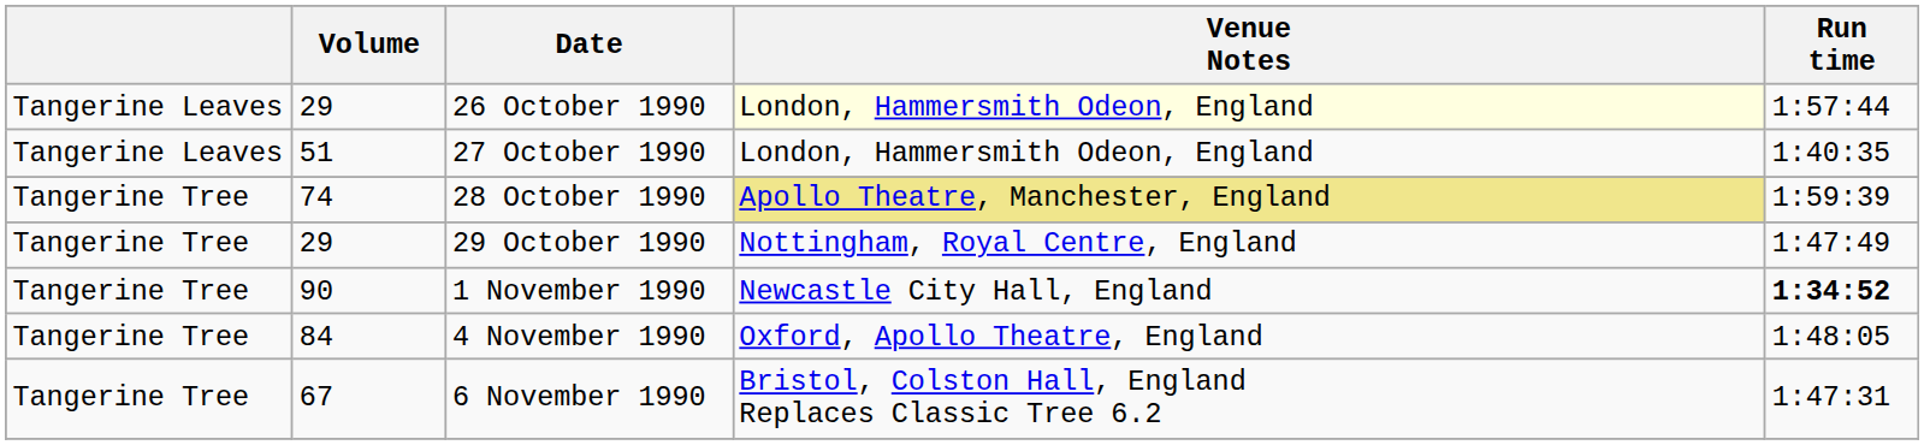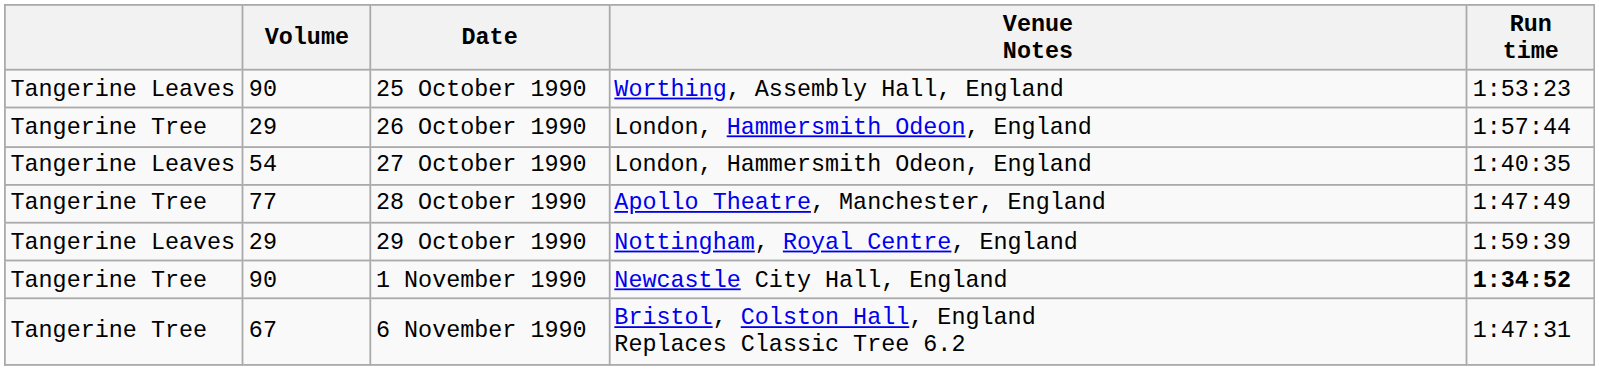 <table class="wikitable" style="width: 100%;">
 <tr>
 <th style="width: 15%;"></th>
 <th style="width: 8%;">Volume</th>
 <th style="width: 15%;">Date</th>
 <th>Venue<br>Notes</th>
 <th style="width: 8%;">Run<br>time</th>
 </tr>
 <tr>
 <td>Tangerine Leaves</td>
+<td>90</td>
+<td>25 October 1990</td>
+<td><a href='#'>Worthing</a>, Assembly Hall, England</td>
+<td>1:53:23</td>
+</tr>
+<tr>
+<td>Tangerine Tree</td>
 <td>29</td>
 <td>26 October 1990</td>
-<td style="background: lightyellow;">London, <a href='#'>Hammersmith Odeon</a>, England</td>
+<td>London, <a href='#'>Hammersmith Odeon</a>, England</td>
 <td>1:57:44</td>
 </tr>
 <tr>
 <td>Tangerine Leaves</td>
-<td>51</td>
+<td>54</td>
 <td>27 October 1990</td>
 <td>London, Hammersmith Odeon, England</td>
 <td>1:40:35</td>
 </tr>
 <tr>
 <td>Tangerine Tree</td>
-<td>74</td>
+<td>77</td>
 <td>28 October 1990</td>
-<td style="background: khaki;"><a href='#'>Apollo Theatre</a>, Manchester, England</td>
-<td>1:59:39</td>
+<td><a href='#'>Apollo Theatre</a>, Manchester, England</td>
+<td>1:47:49</td>
 </tr>
 <tr>
-<td>Tangerine Tree</td>
+<td>Tangerine Leaves</td>
 <td>29</td>
 <td>29 October 1990</td>
 <td><a href='#'>Nottingham</a>, <a href='#'>Royal Centre</a>, England</td>
-<td>1:47:49</td>
+<td>1:59:39</td>
 </tr>
 <tr>
 <td>Tangerine Tree</td>
 <td>90</td>
 <td>1 November 1990</td>
 <td><a href='#'>Newcastle</a> City Hall, England</td>
 <td><strong>1:34:52</strong></td>
 </tr>
 <tr>
 <td>Tangerine Tree</td>
-<td>84</td>
-<td>4 November 1990</td>
-<td><a href='#'>Oxford</a>, <a href='#'>Apollo Theatre</a>, England</td>
-<td>1:48:05</td>
-</tr>
-<tr>
-<td>Tangerine Tree</td>
 <td>67</td>
 <td>6 November 1990</td>
 <td><a href='#'>Bristol</a>, <a href='#'>Colston Hall</a>, England<br>Replaces Classic Tree 6.2</td>
 <td>1:47:31</td>
 </tr>
 </table>
